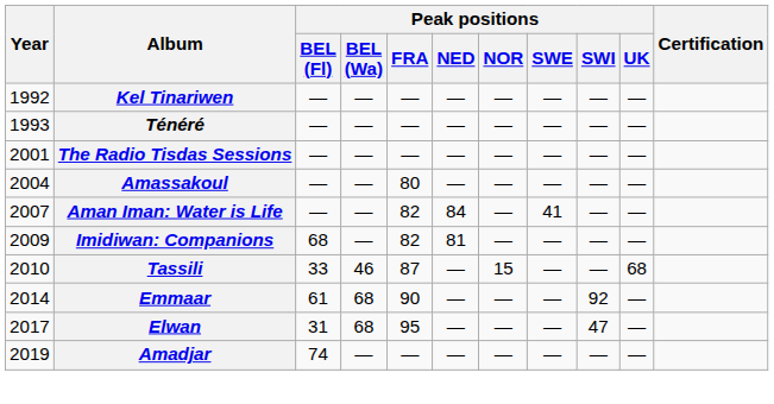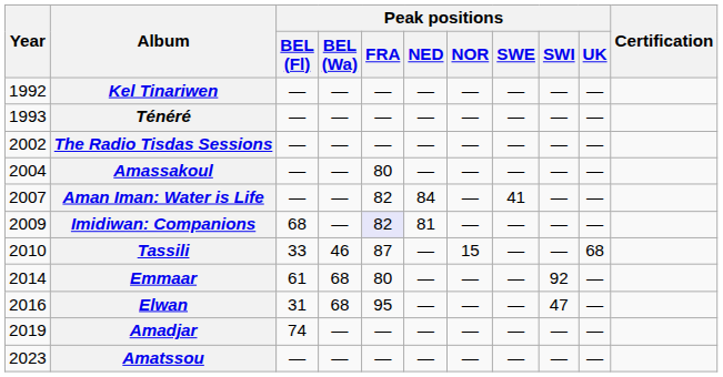 <table class="wikitable plainrowheaders">
 <tr>
 <th scope="col" rowspan="2" style="text-align:center;">Year</th>
 <th scope="col" rowspan="2" style="text-align:center;">Album</th>
 <th scope="colgroup" colspan="8" style="text-align:center;">Peak positions</th>
 <th scope="col" rowspan="2" style="text-align:center;">Certification</th>
 </tr>
 <tr>
 <th scope="col"><a href='#'>BEL <br> (Fl)</a><br></th>
 <th scope="col"><a href='#'>BEL <br> (Wa)</a><br></th>
 <th scope="col"><a href='#'>FRA</a><br></th>
 <th scope="col"><a href='#'>NED</a><br></th>
 <th scope="col"><a href='#'>NOR</a><br></th>
 <th scope="col"><a href='#'>SWE</a><br></th>
 <th scope="col"><a href='#'>SWI</a><br></th>
 <th scope="col"><a href='#'>UK</a><br></th>
 </tr>
 <tr>
 <td style="text-align:center;">1992</td>
 <th scope="row"><em><a href='#'>Kel Tinariwen</a></em></th>
 <td style="text-align:center;">—</td>
 <td style="text-align:center;">—</td>
 <td style="text-align:center;">—</td>
 <td style="text-align:center;">—</td>
 <td style="text-align:center;">—</td>
 <td style="text-align:center;">—</td>
 <td style="text-align:center;">—</td>
 <td style="text-align:center;">—</td>
 <td style="text-align:center;"></td>
 </tr>
 <tr>
 <td style="text-align:center;">1993</td>
 <th scope="row"><em>Ténéré</em></th>
 <td style="text-align:center;">—</td>
 <td style="text-align:center;">—</td>
 <td style="text-align:center;">—</td>
 <td style="text-align:center;">—</td>
 <td style="text-align:center;">—</td>
 <td style="text-align:center;">—</td>
 <td style="text-align:center;">—</td>
 <td style="text-align:center;">—</td>
 <td style="text-align:center;"></td>
 </tr>
 <tr>
-<td style="text-align:center;">2001</td>
+<td style="text-align:center;">2002</td>
 <th scope="row"><em><a href='#'>The Radio Tisdas Sessions</a></em></th>
 <td style="text-align:center;">—</td>
 <td style="text-align:center;">—</td>
 <td style="text-align:center;">—</td>
 <td style="text-align:center;">—</td>
 <td style="text-align:center;">—</td>
 <td style="text-align:center;">—</td>
 <td style="text-align:center;">—</td>
 <td style="text-align:center;">—</td>
 <td style="text-align:center;"></td>
 </tr>
 <tr>
 <td style="text-align:center;">2004</td>
 <th scope="row"><em><a href='#'>Amassakoul</a></em></th>
 <td style="text-align:center;">—</td>
 <td style="text-align:center;">—</td>
 <td style="text-align:center;">80</td>
 <td style="text-align:center;">—</td>
 <td style="text-align:center;">—</td>
 <td style="text-align:center;">—</td>
 <td style="text-align:center;">—</td>
 <td style="text-align:center;">—</td>
 <td style="text-align:center;"></td>
 </tr>
 <tr>
 <td style="text-align:center;">2007</td>
 <th scope="row"><em><a href='#'>Aman Iman: Water is Life</a></em></th>
 <td style="text-align:center;">—</td>
 <td style="text-align:center;">—</td>
 <td style="text-align:center;">82</td>
 <td style="text-align:center;">84</td>
 <td style="text-align:center;">—</td>
 <td style="text-align:center;">41</td>
 <td style="text-align:center;">—</td>
 <td style="text-align:center;">—</td>
 <td style="text-align:center;"></td>
 </tr>
 <tr>
 <td style="text-align:center;">2009</td>
 <th scope="row"><em><a href='#'>Imidiwan: Companions</a></em></th>
 <td style="text-align:center;">68</td>
 <td style="text-align:center;">—</td>
-<td style="text-align:center;">82</td>
+<td style="background: lavender; text-align:center;">82</td>
 <td style="text-align:center;">81</td>
 <td style="text-align:center;">—</td>
 <td style="text-align:center;">—</td>
 <td style="text-align:center;">—</td>
 <td style="text-align:center;">—</td>
 <td style="text-align:center;"></td>
 </tr>
 <tr>
 <td style="text-align:center;">2010</td>
 <th scope="row"><em><a href='#'>Tassili</a></em></th>
 <td style="text-align:center;">33</td>
 <td style="text-align:center;">46</td>
 <td style="text-align:center;">87<br></td>
 <td style="text-align:center;">—</td>
 <td style="text-align:center;">15</td>
 <td style="text-align:center;">—</td>
 <td style="text-align:center;">—</td>
 <td style="text-align:center;">68</td>
 <td style="text-align:center;"></td>
 </tr>
 <tr>
 <td style="text-align:center;">2014</td>
 <th scope="row"><em><a href='#'>Emmaar</a></em></th>
 <td style="text-align:center;">61</td>
 <td style="text-align:center;">68</td>
-<td style="text-align:center;">90</td>
+<td style="text-align:center;">80</td>
 <td style="text-align:center;">—</td>
 <td style="text-align:center;">—</td>
 <td style="text-align:center;">—</td>
 <td style="text-align:center;">92</td>
 <td style="text-align:center;">—</td>
 <td style="text-align:center;"></td>
 </tr>
 <tr>
-<td style="text-align:center;">2017</td>
+<td style="text-align:center;">2016</td>
 <th scope="row"><em><a href='#'>Elwan</a></em></th>
 <td style="text-align:center;">31</td>
 <td style="text-align:center;">68</td>
 <td style="text-align:center;">95</td>
 <td style="text-align:center;">—</td>
 <td style="text-align:center;">—</td>
 <td style="text-align:center;">—</td>
 <td style="text-align:center;">47</td>
 <td style="text-align:center;">—</td>
 <td style="text-align:center;"></td>
 </tr>
 <tr>
 <td style="text-align:center;">2019</td>
 <th scope="row"><em><a href='#'>Amadjar</a></em></th>
 <td style="text-align:center;">74</td>
 <td style="text-align:center;">—</td>
 <td style="text-align:center;">—</td>
 <td style="text-align:center;">—</td>
 <td style="text-align:center;">—</td>
 <td style="text-align:center;">—</td>
 <td style="text-align:center;">—</td>
 <td style="text-align:center;">—</td>
 <td style="text-align:center;"></td>
 </tr>
+<tr>
+<td style="text-align:center;">2023</td>
+<th scope="row"><em><a href='#'>Amatssou</a></em></th>
+<td style="text-align:center;">—</td>
+<td style="text-align:center;">—</td>
+<td style="text-align:center;">—</td>
+<td style="text-align:center;">—</td>
+<td style="text-align:center;">—</td>
+<td style="text-align:center;">—</td>
+<td style="text-align:center;">—</td>
+<td style="text-align:center;">—</td>
+<td style="text-align:center;"></td>
+</tr>
 </table>
